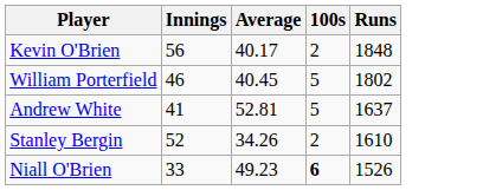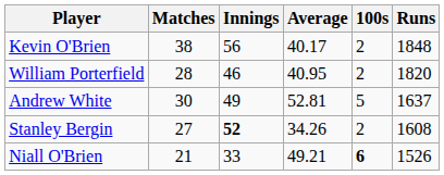 <table class="wikitable sortable">
 <tr>
 <th>Player</th>
+<th>Matches</th>
 <th>Innings</th>
 <th>Average</th>
 <th>100s</th>
 <th>Runs</th>
 </tr>
 <tr>
 <td><a href='#'>Kevin O'Brien</a></td>
+<td style="text-align:center;">38</td>
 <td>56</td>
 <td>40.17</td>
 <td>2</td>
 <td>1848</td>
 </tr>
 <tr>
 <td><a href='#'>William Porterfield</a></td>
+<td style="text-align:center;">28</td>
 <td>46</td>
-<td>40.45</td>
-<td>5</td>
-<td>1802</td>
+<td>40.95</td>
+<td>2</td>
+<td>1820</td>
 </tr>
 <tr>
 <td><a href='#'>Andrew White</a></td>
-<td>41</td>
+<td style="text-align:center;">30</td>
+<td>49</td>
 <td>52.81</td>
 <td>5</td>
 <td>1637</td>
 </tr>
 <tr>
 <td><a href='#'>Stanley Bergin</a></td>
-<td>52</td>
+<td style="text-align:center;">27</td>
+<td><strong>52</strong></td>
 <td>34.26</td>
 <td>2</td>
-<td>1610</td>
+<td>1608</td>
 </tr>
 <tr>
 <td><a href='#'>Niall O'Brien</a></td>
+<td style="text-align:center;">21</td>
 <td>33</td>
-<td>49.23</td>
+<td>49.21</td>
 <td><strong>6</strong></td>
 <td>1526</td>
 </tr>
 </table>
